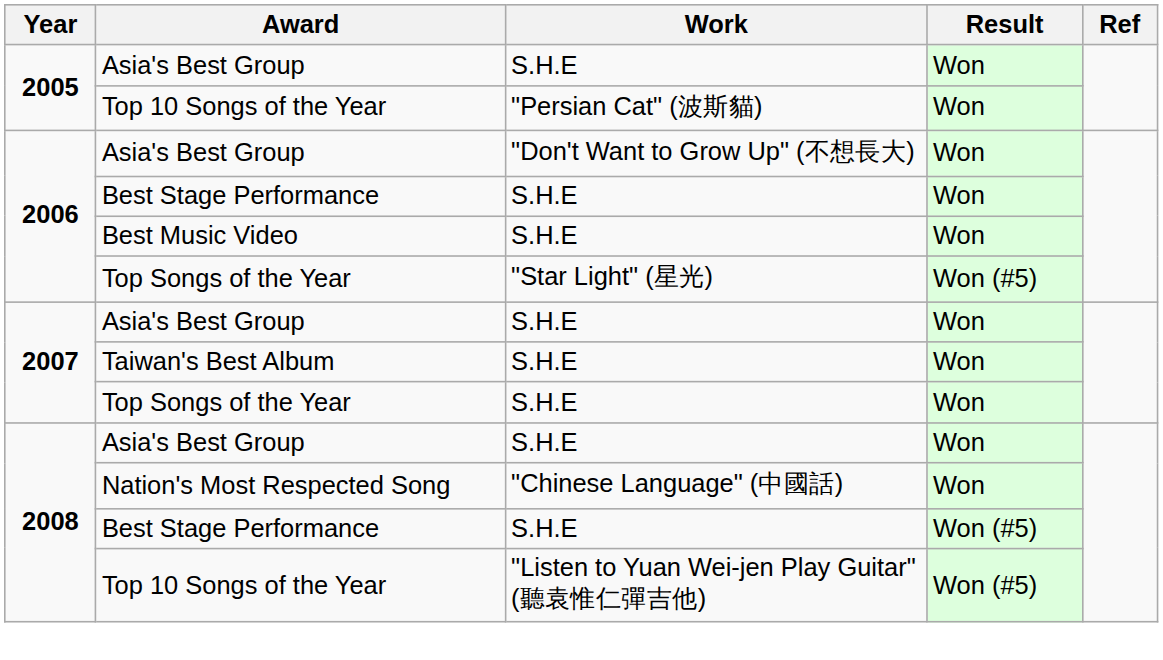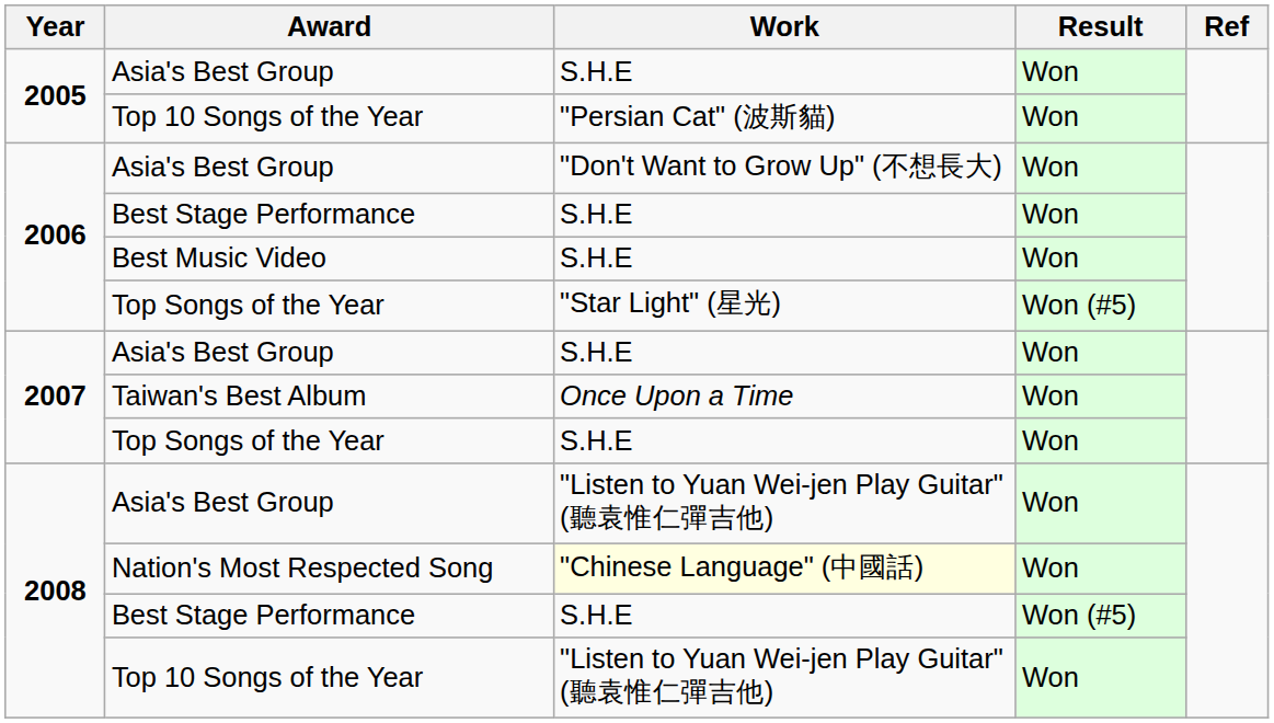 <table class="wikitable">
 <tr>
 <th width="50">Year</th>
 <th width="250">Award</th>
 <th width="258">Work</th>
 <th width="90">Result</th>
 <th width="40">Ref</th>
 </tr>
 <tr>
 <td rowspan="2" align="center"><strong>2005</strong></td>
 <td>Asia's Best Group</td>
 <td>S.H.E</td>
 <td style="background: #ddffdd"><div>Won</div></td>
 <td rowspan="2" align="center"></td>
 </tr>
 <tr>
 <td>Top 10 Songs of the Year</td>
 <td>"Persian Cat" (波斯貓)</td>
 <td style="background: #ddffdd"><div>Won</div></td>
 </tr>
 <tr>
 <td rowspan="4" align="center"><strong>2006</strong></td>
 <td>Asia's Best Group</td>
 <td>"Don't Want to Grow Up" (不想長大)</td>
 <td style="background: #ddffdd"><div>Won</div></td>
 <td rowspan="4" align="center"></td>
 </tr>
 <tr>
 <td>Best Stage Performance</td>
 <td>S.H.E</td>
 <td style="background: #ddffdd"><div>Won</div></td>
 </tr>
 <tr>
 <td>Best Music Video</td>
 <td>S.H.E</td>
 <td style="background: #ddffdd"><div>Won</div></td>
 </tr>
 <tr>
 <td>Top Songs of the Year</td>
 <td>"Star Light" (星光)</td>
 <td style="background: #ddffdd"><div>Won (#5)</div></td>
 </tr>
 <tr>
 <td rowspan="3" align="center"><strong>2007</strong></td>
 <td>Asia's Best Group</td>
 <td>S.H.E</td>
 <td style="background: #ddffdd"><div>Won</div></td>
 <td rowspan="3" align="center"></td>
 </tr>
 <tr>
 <td>Taiwan's Best Album</td>
-<td>S.H.E</td>
+<td><em>Once Upon a Time</em></td>
 <td style="background: #ddffdd"><div>Won</div></td>
 </tr>
 <tr>
 <td>Top Songs of the Year</td>
 <td>S.H.E</td>
 <td style="background: #ddffdd"><div>Won</div></td>
 </tr>
 <tr>
 <td rowspan="4" align="center"><strong>2008</strong></td>
 <td>Asia's Best Group</td>
-<td>S.H.E</td>
+<td>"Listen to Yuan Wei-jen Play Guitar"<br>(聽袁惟仁彈吉他)</td>
 <td style="background: #ddffdd"><div>Won</div></td>
 <td rowspan="4" align="center"></td>
 </tr>
 <tr>
 <td>Nation's Most Respected Song</td>
-<td>"Chinese Language" (中國話)</td>
+<td style="background: lightyellow;">"Chinese Language" (中國話)</td>
 <td style="background: #ddffdd"><div>Won</div></td>
 </tr>
 <tr>
 <td>Best Stage Performance</td>
 <td>S.H.E</td>
 <td style="background: #ddffdd"><div>Won (#5)</div></td>
 </tr>
 <tr>
 <td>Top 10 Songs of the Year</td>
 <td>"Listen to Yuan Wei-jen Play Guitar"<br>(聽袁惟仁彈吉他)</td>
-<td style="background: #ddffdd"><div>Won (#5)</div></td>
+<td style="background: #ddffdd"><div>Won</div></td>
 </tr>
 </table>
